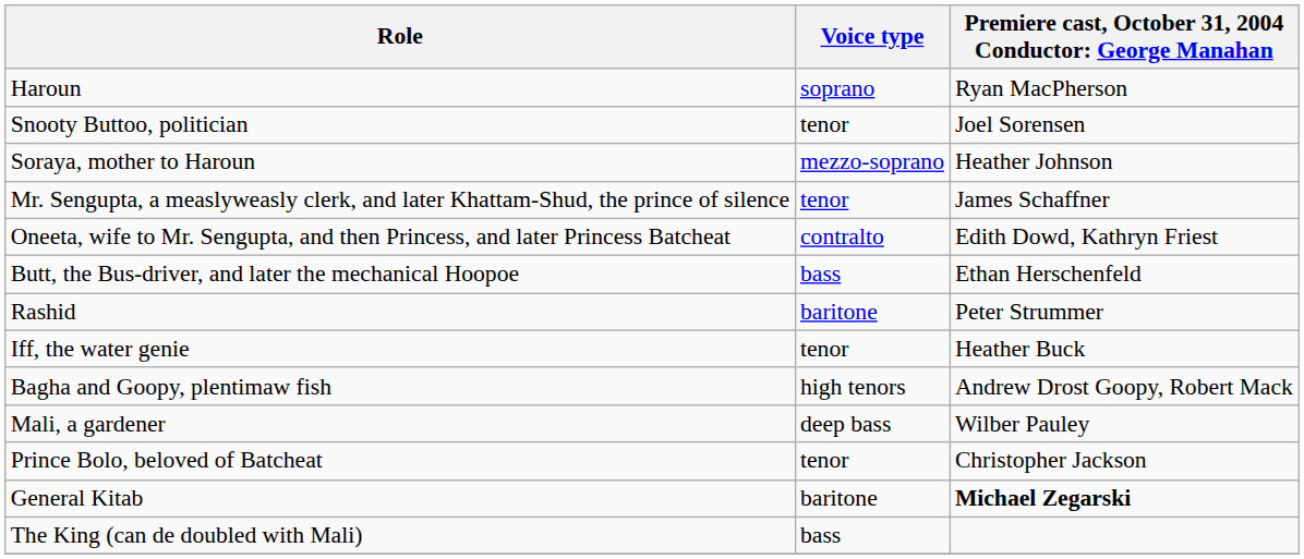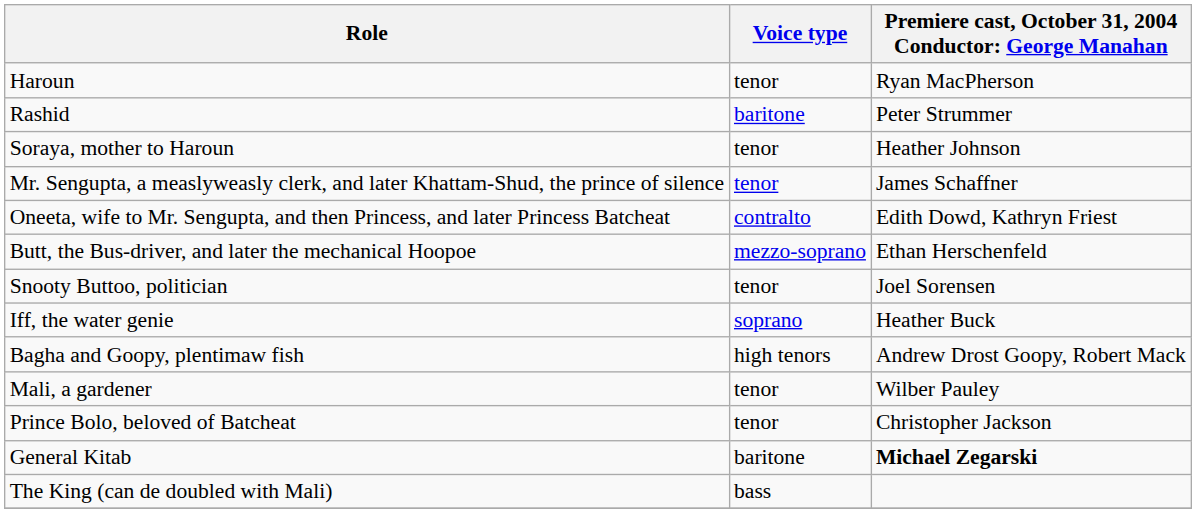 <table class="wikitable">
 <tr>
 <th>Role</th>
 <th><a href='#'>Voice type</a></th>
 <th>Premiere cast, October 31, 2004<br>Conductor: <a href='#'>George Manahan</a></th>
 </tr>
 <tr>
 <td>Haroun</td>
-<td><a href='#'>soprano</a></td>
+<td>tenor</td>
 <td>Ryan MacPherson</td>
 </tr>
 <tr>
-<td>Snooty Buttoo, politician</td>
-<td>tenor</td>
-<td>Joel Sorensen</td>
+<td>Rashid</td>
+<td><a href='#'>baritone</a></td>
+<td>Peter Strummer</td>
 </tr>
 <tr>
 <td>Soraya, mother to Haroun</td>
-<td><a href='#'>mezzo-soprano</a></td>
+<td>tenor</td>
 <td>Heather Johnson</td>
 </tr>
 <tr>
 <td>Mr. Sengupta, a measlyweasly clerk, and later Khattam-Shud, the prince of silence</td>
 <td><a href='#'>tenor</a></td>
 <td>James Schaffner</td>
 </tr>
 <tr>
 <td>Oneeta, wife to Mr. Sengupta, and then Princess, and later Princess Batcheat</td>
 <td><a href='#'>contralto</a></td>
 <td>Edith Dowd, Kathryn Friest</td>
 </tr>
 <tr>
 <td>Butt, the Bus-driver, and later the mechanical Hoopoe</td>
-<td><a href='#'>bass</a></td>
+<td><a href='#'>mezzo-soprano</a></td>
 <td>Ethan Herschenfeld</td>
 </tr>
 <tr>
-<td>Rashid</td>
-<td><a href='#'>baritone</a></td>
-<td>Peter Strummer</td>
+<td>Snooty Buttoo, politician</td>
+<td>tenor</td>
+<td>Joel Sorensen</td>
 </tr>
 <tr>
 <td>Iff, the water genie</td>
-<td>tenor</td>
+<td><a href='#'>soprano</a></td>
 <td>Heather Buck</td>
 </tr>
 <tr>
 <td>Bagha and Goopy, plentimaw fish</td>
 <td>high tenors</td>
 <td>Andrew Drost Goopy, Robert Mack</td>
 </tr>
 <tr>
 <td>Mali, a gardener</td>
-<td>deep bass</td>
+<td>tenor</td>
 <td>Wilber Pauley</td>
 </tr>
 <tr>
 <td>Prince Bolo, beloved of Batcheat</td>
 <td>tenor</td>
 <td>Christopher Jackson</td>
 </tr>
 <tr>
 <td>General Kitab</td>
 <td>baritone</td>
 <td><strong>Michael Zegarski</strong></td>
 </tr>
 <tr>
 <td>The King (can de doubled with Mali)</td>
 <td>bass</td>
 <td></td>
 </tr>
 <tr>
 </tr>
 </table>
